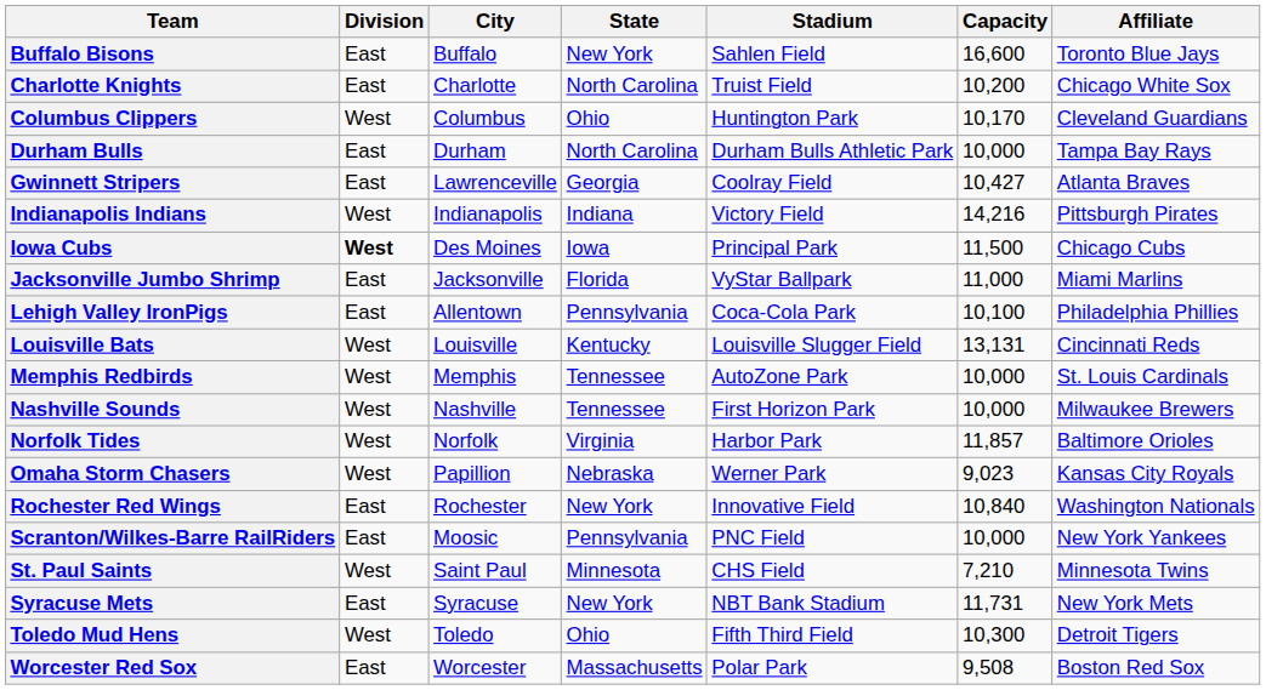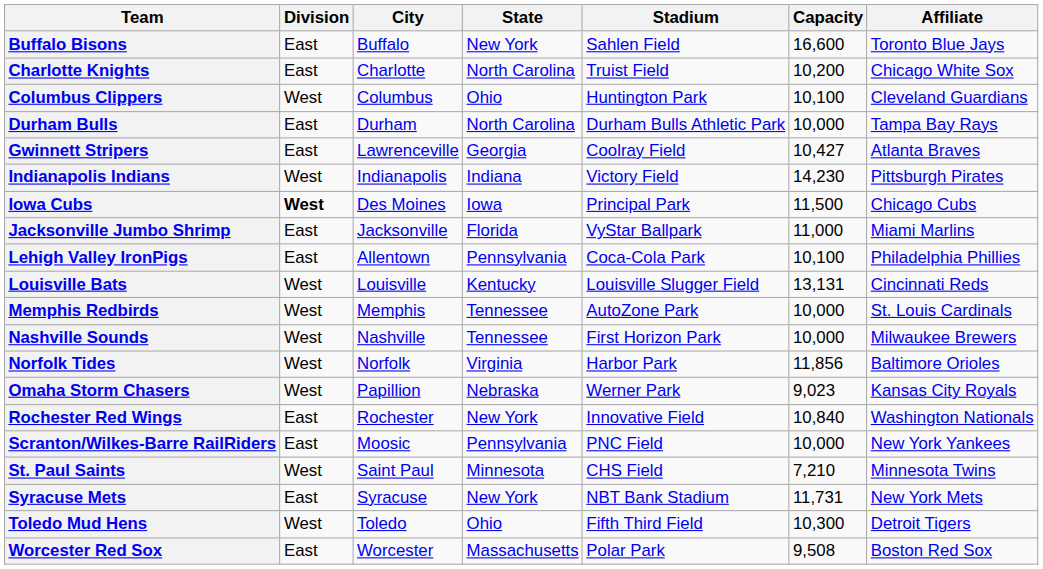 <table class="wikitable sortable">
 <tr>
 <th scope="col">Team</th>
 <th scope="col">Division</th>
 <th scope="col">City</th>
 <th scope="col">State</th>
 <th scope="col">Stadium</th>
 <th scope="col">Capacity</th>
 <th scope="col">Affiliate</th>
 </tr>
 <tr>
 <th scope="row" style="text-align:left"><a href='#'>Buffalo Bisons</a></th>
 <td>East</td>
 <td><a href='#'>Buffalo</a></td>
 <td><a href='#'>New York</a></td>
 <td><a href='#'>Sahlen Field</a></td>
 <td>16,600</td>
 <td><a href='#'>Toronto Blue Jays</a></td>
 </tr>
 <tr>
 <th scope="row" style="text-align:left"><a href='#'>Charlotte Knights</a></th>
 <td>East</td>
 <td><a href='#'>Charlotte</a></td>
 <td><a href='#'>North Carolina</a></td>
 <td><a href='#'>Truist Field</a></td>
 <td>10,200</td>
 <td><a href='#'>Chicago White Sox</a></td>
 </tr>
 <tr>
 <th scope="row" style="text-align:left"><a href='#'>Columbus Clippers</a></th>
 <td>West</td>
 <td><a href='#'>Columbus</a></td>
 <td><a href='#'>Ohio</a></td>
 <td><a href='#'>Huntington Park</a></td>
-<td>10,170</td>
+<td>10,100</td>
 <td><a href='#'>Cleveland Guardians</a></td>
 </tr>
 <tr>
 <th scope="row" style="text-align:left"><a href='#'>Durham Bulls</a></th>
 <td>East</td>
 <td><a href='#'>Durham</a></td>
 <td><a href='#'>North Carolina</a></td>
 <td><a href='#'>Durham Bulls Athletic Park</a></td>
 <td>10,000</td>
 <td><a href='#'>Tampa Bay Rays</a></td>
 </tr>
 <tr>
 <th scope="row" style="text-align:left"><a href='#'>Gwinnett Stripers</a></th>
 <td>East</td>
 <td><a href='#'>Lawrenceville</a></td>
 <td><a href='#'>Georgia</a></td>
 <td><a href='#'>Coolray Field</a></td>
 <td>10,427</td>
 <td><a href='#'>Atlanta Braves</a></td>
 </tr>
 <tr>
 <th scope="row" style="text-align:left"><a href='#'>Indianapolis Indians</a></th>
 <td>West</td>
 <td><a href='#'>Indianapolis</a></td>
 <td><a href='#'>Indiana</a></td>
 <td><a href='#'>Victory Field</a></td>
-<td>14,216</td>
+<td>14,230</td>
 <td><a href='#'>Pittsburgh Pirates</a></td>
 </tr>
 <tr>
 <th scope="row" style="text-align:left"><a href='#'>Iowa Cubs</a></th>
 <td><strong>West</strong></td>
 <td><a href='#'>Des Moines</a></td>
 <td><a href='#'>Iowa</a></td>
 <td><a href='#'>Principal Park</a></td>
 <td>11,500</td>
 <td><a href='#'>Chicago Cubs</a></td>
 </tr>
 <tr>
 <th scope="row" style="text-align:left"><a href='#'>Jacksonville Jumbo Shrimp</a></th>
 <td>East</td>
 <td><a href='#'>Jacksonville</a></td>
 <td><a href='#'>Florida</a></td>
 <td><a href='#'>VyStar Ballpark</a></td>
 <td>11,000</td>
 <td><a href='#'>Miami Marlins</a></td>
 </tr>
 <tr>
 <th scope="row" style="text-align:left"><a href='#'>Lehigh Valley IronPigs</a></th>
 <td>East</td>
 <td><a href='#'>Allentown</a></td>
 <td><a href='#'>Pennsylvania</a></td>
 <td><a href='#'>Coca-Cola Park</a></td>
 <td>10,100</td>
 <td><a href='#'>Philadelphia Phillies</a></td>
 </tr>
 <tr>
 <th scope="row" style="text-align:left"><a href='#'>Louisville Bats</a></th>
 <td>West</td>
 <td><a href='#'>Louisville</a></td>
 <td><a href='#'>Kentucky</a></td>
 <td><a href='#'>Louisville Slugger Field</a></td>
 <td>13,131</td>
 <td><a href='#'>Cincinnati Reds</a></td>
 </tr>
 <tr>
 <th scope="row" style="text-align:left"><a href='#'>Memphis Redbirds</a></th>
 <td>West</td>
 <td><a href='#'>Memphis</a></td>
 <td><a href='#'>Tennessee</a></td>
 <td><a href='#'>AutoZone Park</a></td>
 <td>10,000</td>
 <td><a href='#'>St. Louis Cardinals</a></td>
 </tr>
 <tr>
 <th scope="row" style="text-align:left"><a href='#'>Nashville Sounds</a></th>
 <td>West</td>
 <td><a href='#'>Nashville</a></td>
 <td><a href='#'>Tennessee</a></td>
 <td><a href='#'>First Horizon Park</a></td>
 <td>10,000</td>
 <td><a href='#'>Milwaukee Brewers</a></td>
 </tr>
 <tr>
 <th scope="row" style="text-align:left"><a href='#'>Norfolk Tides</a></th>
 <td>West</td>
 <td><a href='#'>Norfolk</a></td>
 <td><a href='#'>Virginia</a></td>
 <td><a href='#'>Harbor Park</a></td>
-<td>11,857</td>
+<td>11,856</td>
 <td><a href='#'>Baltimore Orioles</a></td>
 </tr>
 <tr>
 <th scope="row" style="text-align:left"><a href='#'>Omaha Storm Chasers</a></th>
 <td>West</td>
 <td><a href='#'>Papillion</a></td>
 <td><a href='#'>Nebraska</a></td>
 <td><a href='#'>Werner Park</a></td>
 <td>9,023</td>
 <td><a href='#'>Kansas City Royals</a></td>
 </tr>
 <tr>
 <th scope="row" style="text-align:left"><a href='#'>Rochester Red Wings</a></th>
 <td>East</td>
 <td><a href='#'>Rochester</a></td>
 <td><a href='#'>New York</a></td>
 <td><a href='#'>Innovative Field</a></td>
 <td>10,840</td>
 <td><a href='#'>Washington Nationals</a></td>
 </tr>
 <tr>
 <th scope="row" style="text-align:left"><a href='#'>Scranton/Wilkes-Barre RailRiders</a></th>
 <td>East</td>
 <td><a href='#'>Moosic</a></td>
 <td><a href='#'>Pennsylvania</a></td>
 <td><a href='#'>PNC Field</a></td>
 <td>10,000</td>
 <td><a href='#'>New York Yankees</a></td>
 </tr>
 <tr>
 <th scope="row" style="text-align:left"><a href='#'>St. Paul Saints</a></th>
 <td>West</td>
 <td><a href='#'>Saint Paul</a></td>
 <td><a href='#'>Minnesota</a></td>
 <td><a href='#'>CHS Field</a></td>
 <td>7,210</td>
 <td><a href='#'>Minnesota Twins</a></td>
 </tr>
 <tr>
 <th scope="row" style="text-align:left"><a href='#'>Syracuse Mets</a></th>
 <td>East</td>
 <td><a href='#'>Syracuse</a></td>
 <td><a href='#'>New York</a></td>
 <td><a href='#'>NBT Bank Stadium</a></td>
 <td>11,731</td>
 <td><a href='#'>New York Mets</a></td>
 </tr>
 <tr>
 <th scope="row" style="text-align:left"><a href='#'>Toledo Mud Hens</a></th>
 <td>West</td>
 <td><a href='#'>Toledo</a></td>
 <td><a href='#'>Ohio</a></td>
 <td><a href='#'>Fifth Third Field</a></td>
 <td>10,300</td>
 <td><a href='#'>Detroit Tigers</a></td>
 </tr>
 <tr>
 <th scope="row" style="text-align:left"><a href='#'>Worcester Red Sox</a></th>
 <td>East</td>
 <td><a href='#'>Worcester</a></td>
 <td><a href='#'>Massachusetts</a></td>
 <td><a href='#'>Polar Park</a></td>
 <td>9,508</td>
 <td><a href='#'>Boston Red Sox</a></td>
 </tr>
 </table>
